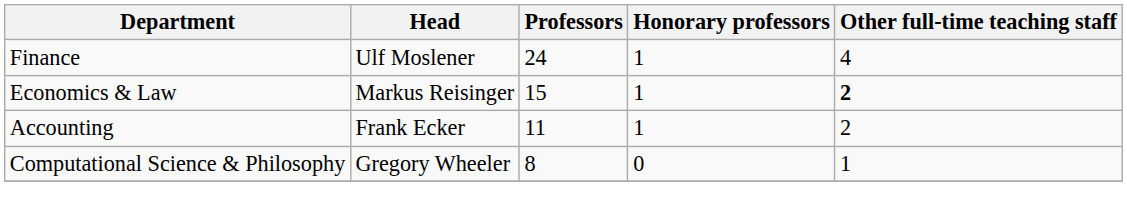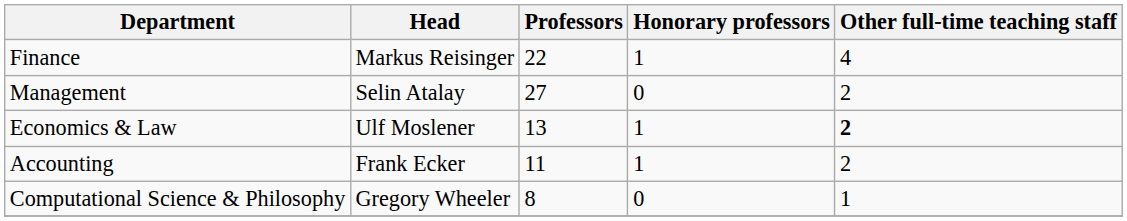 <table class="wikitable">
 <tr>
 <th>Department</th>
 <th>Head</th>
 <th>Professors</th>
 <th>Honorary professors</th>
 <th>Other full-time teaching staff</th>
 </tr>
 <tr>
 <td>Finance</td>
-<td>Ulf Moslener</td>
-<td>24</td>
+<td>Markus Reisinger</td>
+<td>22</td>
 <td>1</td>
 <td>4</td>
 </tr>
 <tr>
+<td>Management</td>
+<td>Selin Atalay</td>
+<td>27</td>
+<td>0</td>
+<td>2</td>
+</tr>
+<tr>
 <td>Economics & Law</td>
-<td>Markus Reisinger</td>
-<td>15</td>
+<td>Ulf Moslener</td>
+<td>13</td>
 <td>1</td>
 <td><strong>2</strong></td>
 </tr>
 <tr>
 <td>Accounting</td>
 <td>Frank Ecker</td>
 <td>11</td>
 <td>1</td>
 <td>2</td>
 </tr>
 <tr>
 <td>Computational Science & Philosophy</td>
 <td>Gregory Wheeler</td>
 <td>8</td>
 <td>0</td>
 <td>1</td>
 </tr>
 <tr>
 </tr>
 </table>
